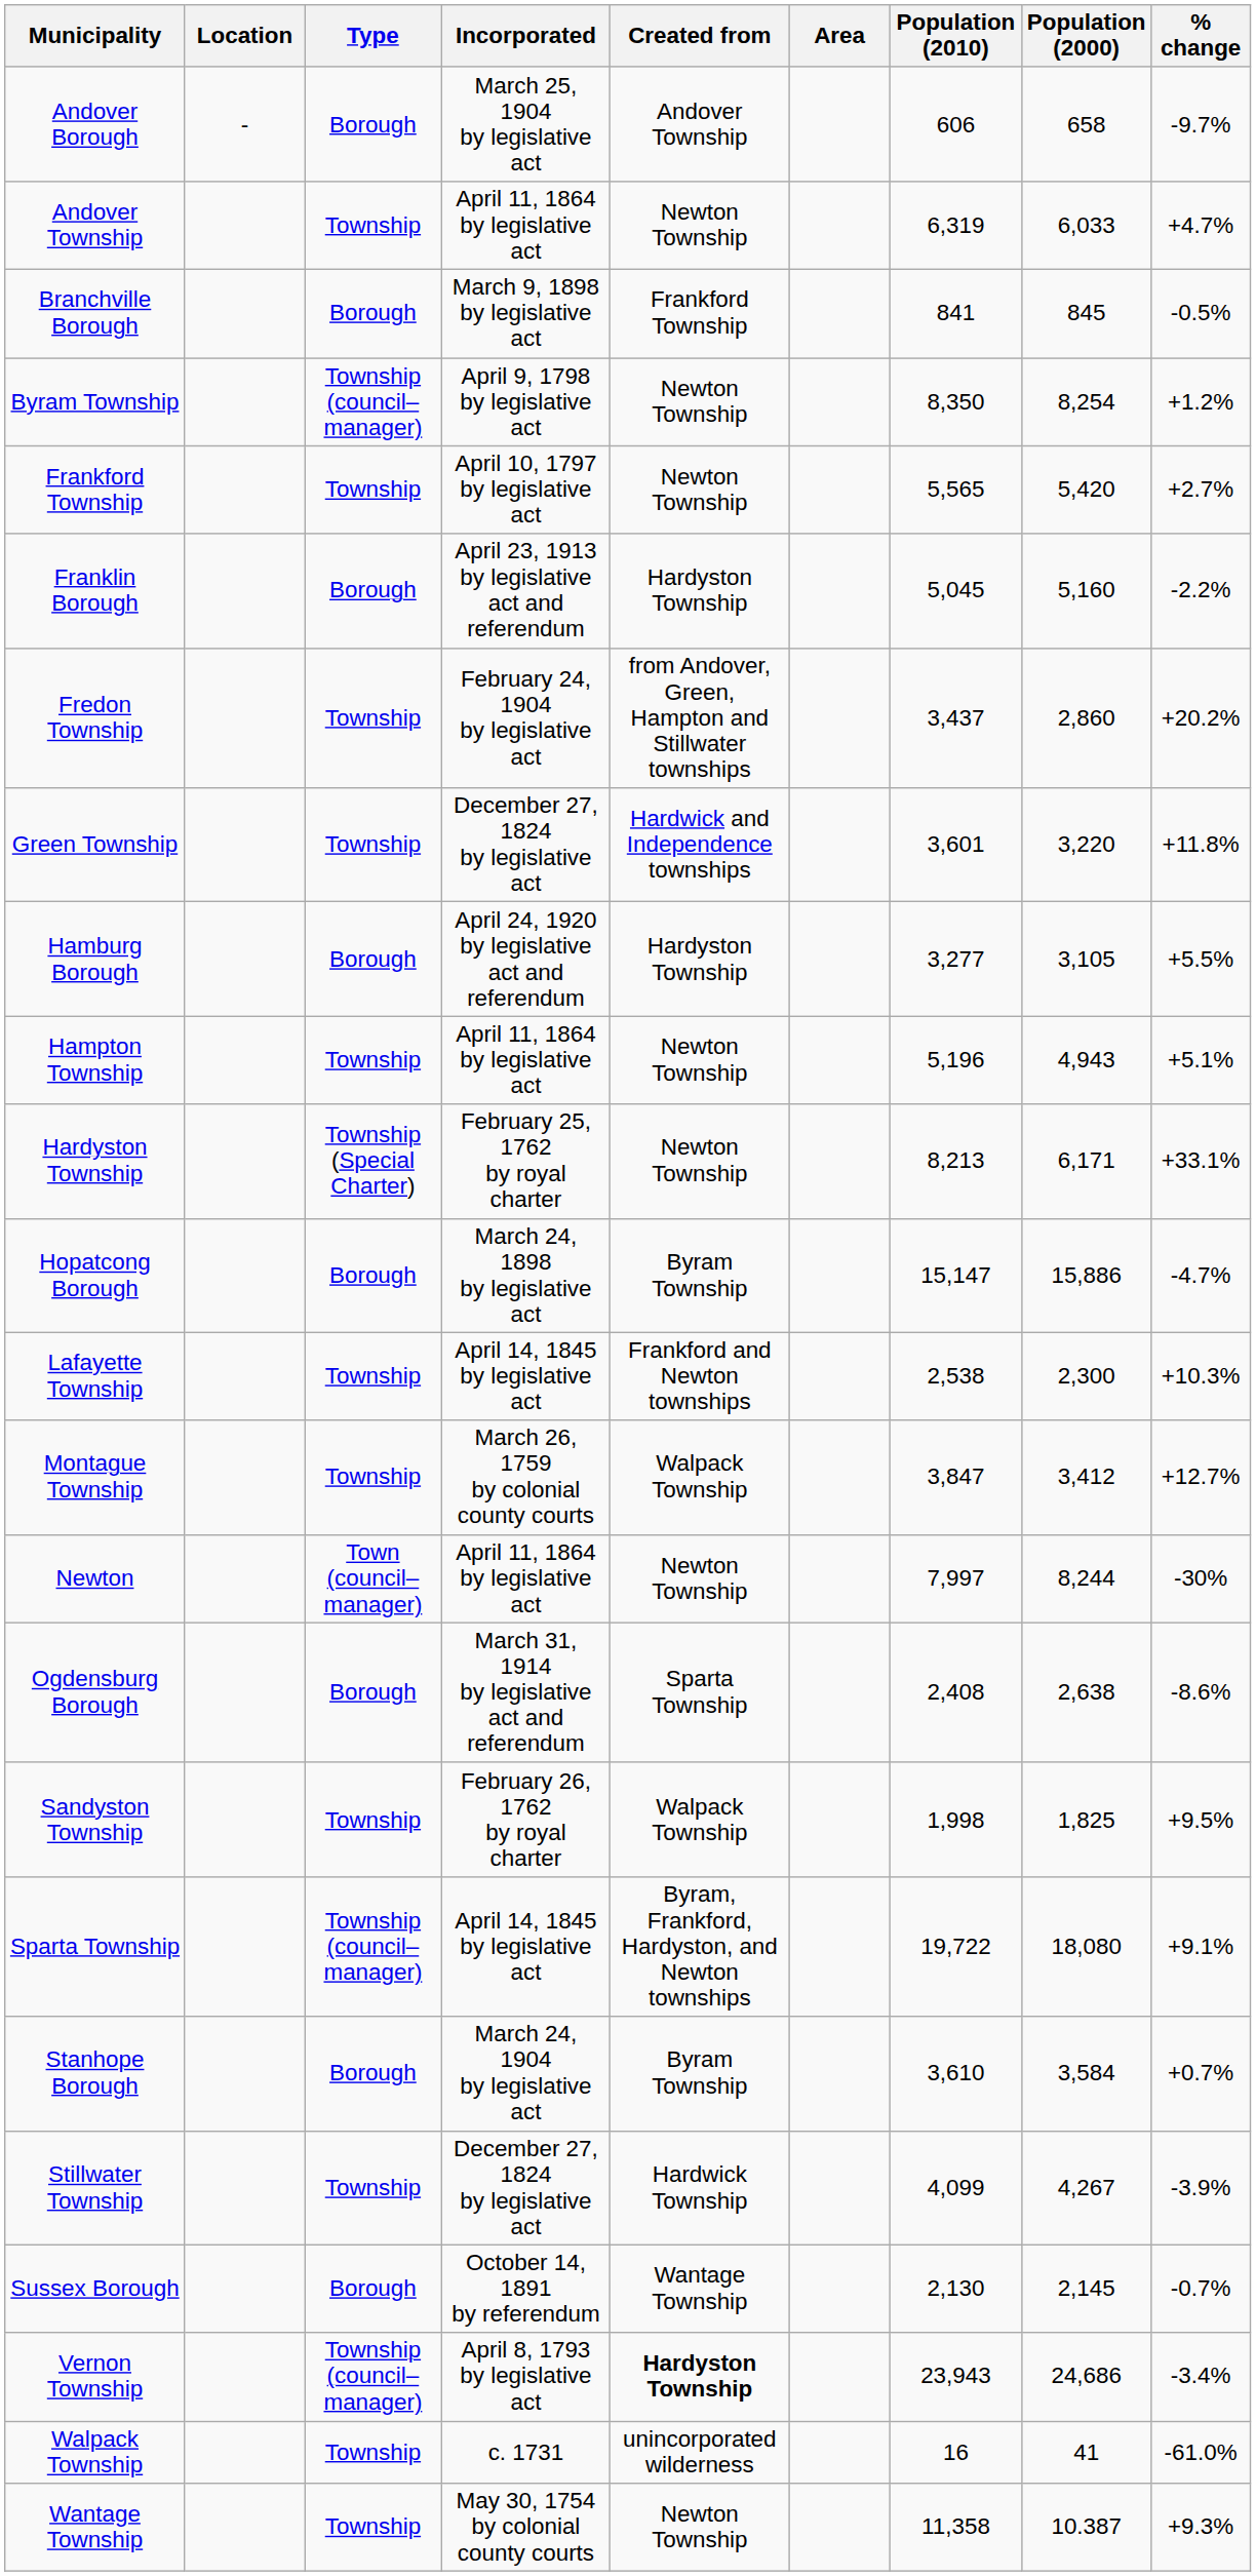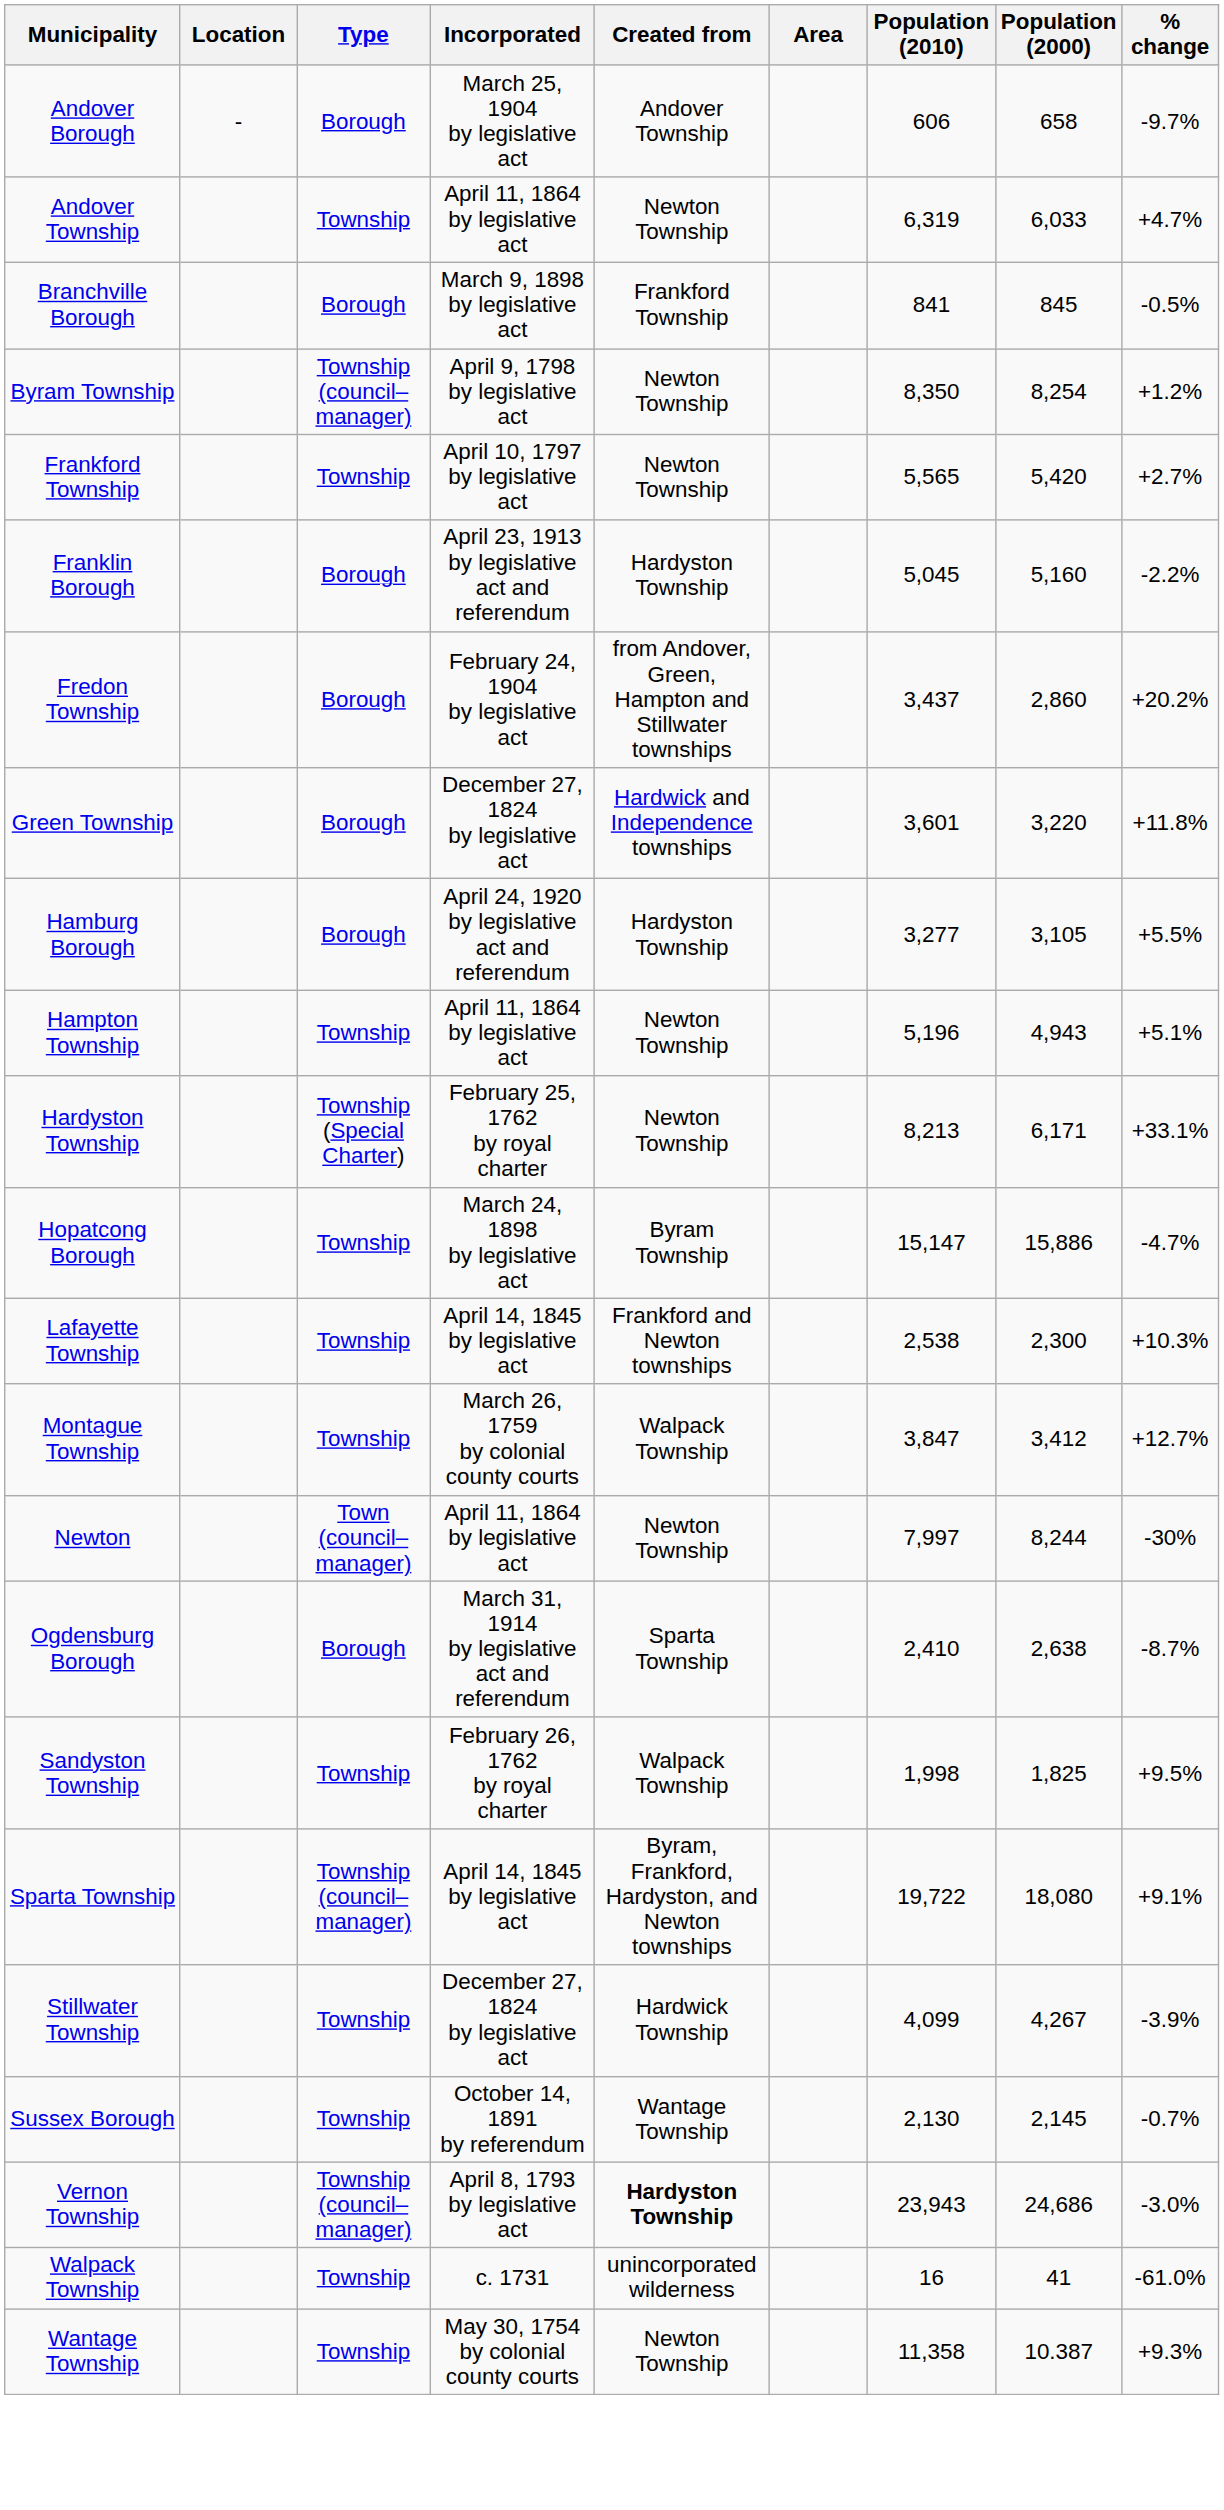 <table class="wikitable" border="1" style="text-align:center">
 <tr>
 <th scope=col width=200>Municipality</th>
 <th scope=col width=105>Location</th>
 <th scope=col width=150><a href='#'>Type</a></th>
 <th scope=col width=150>Incorporated</th>
 <th scope=col width=150>Created from</th>
 <th scope=col width=150>Area</th>
 <th scope=col width=90>Population (2010)</th>
 <th scope=col width=80>Population (2000)</th>
 <th scope=col width=80>% change</th>
 </tr>
 <tr>
 <td><a href='#'>Andover Borough</a></td>
 <td>-</td>
 <td><a href='#'>Borough</a></td>
 <td>March 25, 1904<br>by legislative act</td>
 <td>Andover Township</td>
 <td></td>
 <td>606</td>
 <td>658</td>
 <td>-9.7%</td>
 </tr>
 <tr>
 <td><a href='#'>Andover Township</a></td>
 <td></td>
 <td><a href='#'>Township</a></td>
 <td>April 11, 1864<br>by legislative act</td>
 <td>Newton Township</td>
 <td></td>
 <td>6,319</td>
 <td>6,033</td>
 <td>+4.7%</td>
 </tr>
 <tr>
 <td><a href='#'>Branchville Borough</a></td>
 <td></td>
 <td><a href='#'>Borough</a></td>
 <td>March 9, 1898<br>by legislative act</td>
 <td>Frankford Township</td>
 <td></td>
 <td>841</td>
 <td>845</td>
 <td>-0.5%</td>
 </tr>
 <tr>
 <td><a href='#'>Byram Township</a></td>
 <td></td>
 <td><a href='#'>Township</a><br><a href='#'>(council–manager)</a></td>
 <td>April 9, 1798<br>by legislative act</td>
 <td>Newton Township</td>
 <td></td>
 <td>8,350</td>
 <td>8,254</td>
 <td>+1.2%</td>
 </tr>
 <tr>
 <td><a href='#'>Frankford Township</a></td>
 <td></td>
 <td><a href='#'>Township</a></td>
 <td>April 10, 1797<br>by legislative act</td>
 <td>Newton Township</td>
 <td></td>
 <td>5,565</td>
 <td>5,420</td>
 <td>+2.7%</td>
 </tr>
 <tr>
 <td><a href='#'>Franklin Borough</a></td>
 <td></td>
 <td><a href='#'>Borough</a></td>
 <td>April 23, 1913<br>by legislative act and referendum</td>
 <td>Hardyston Township</td>
 <td></td>
 <td>5,045</td>
 <td>5,160</td>
 <td>-2.2%</td>
 </tr>
 <tr>
 <td><a href='#'>Fredon Township</a></td>
 <td></td>
-<td><a href='#'>Township</a></td>
+<td><a href='#'>Borough</a></td>
 <td>February 24, 1904<br>by legislative act</td>
 <td>from Andover, Green, Hampton and Stillwater townships</td>
 <td></td>
 <td>3,437</td>
 <td>2,860</td>
 <td>+20.2%</td>
 </tr>
 <tr>
 <td><a href='#'>Green Township</a></td>
 <td></td>
-<td><a href='#'>Township</a></td>
+<td><a href='#'>Borough</a></td>
 <td>December 27, 1824<br>by legislative act</td>
 <td><a href='#'>Hardwick</a> and<br><a href='#'>Independence</a> townships</td>
 <td></td>
 <td>3,601</td>
 <td>3,220</td>
 <td>+11.8%</td>
 </tr>
 <tr>
 <td><a href='#'>Hamburg Borough</a></td>
 <td></td>
 <td><a href='#'>Borough</a></td>
 <td>April 24, 1920<br>by legislative act and referendum</td>
 <td>Hardyston Township</td>
 <td></td>
 <td>3,277</td>
 <td>3,105</td>
 <td>+5.5%</td>
 </tr>
 <tr>
 <td><a href='#'>Hampton Township</a></td>
 <td></td>
 <td><a href='#'>Township</a></td>
 <td>April 11, 1864<br>by legislative act</td>
 <td>Newton Township</td>
 <td></td>
 <td>5,196</td>
 <td>4,943</td>
 <td>+5.1%</td>
 </tr>
 <tr>
 <td><a href='#'>Hardyston Township</a></td>
 <td></td>
 <td><a href='#'>Township</a><br>(<a href='#'>Special Charter</a>)</td>
 <td>February 25, 1762<br>by royal charter</td>
 <td>Newton Township</td>
 <td></td>
 <td>8,213</td>
 <td>6,171</td>
 <td>+33.1%</td>
 </tr>
 <tr>
 <td><a href='#'>Hopatcong Borough</a></td>
 <td></td>
-<td><a href='#'>Borough</a></td>
+<td><a href='#'>Township</a></td>
 <td>March 24, 1898<br>by legislative act</td>
 <td>Byram Township</td>
 <td></td>
 <td>15,147</td>
 <td>15,886</td>
 <td>-4.7%</td>
 </tr>
 <tr>
 <td><a href='#'>Lafayette Township</a></td>
 <td></td>
 <td><a href='#'>Township</a></td>
 <td>April 14, 1845<br>by legislative act</td>
 <td>Frankford and Newton townships</td>
 <td></td>
 <td>2,538</td>
 <td>2,300</td>
 <td>+10.3%</td>
 </tr>
 <tr>
 <td><a href='#'>Montague Township</a></td>
 <td></td>
 <td><a href='#'>Township</a></td>
 <td>March 26, 1759<br>by colonial county courts</td>
 <td>Walpack Township</td>
 <td></td>
 <td>3,847</td>
 <td>3,412</td>
 <td>+12.7%</td>
 </tr>
 <tr>
 <td><a href='#'>Newton</a></td>
 <td></td>
 <td><a href='#'>Town</a><br><a href='#'>(council–manager)</a></td>
 <td>April 11, 1864<br>by legislative act</td>
 <td>Newton Township</td>
 <td></td>
 <td>7,997</td>
 <td>8,244</td>
 <td>-30%</td>
 </tr>
 <tr>
 <td><a href='#'>Ogdensburg Borough</a></td>
 <td></td>
 <td><a href='#'>Borough</a></td>
 <td>March 31, 1914<br>by legislative act and referendum</td>
 <td>Sparta Township</td>
 <td></td>
-<td>2,408</td>
+<td>2,410</td>
 <td>2,638</td>
-<td>-8.6%</td>
+<td>-8.7%</td>
 </tr>
 <tr>
 <td><a href='#'>Sandyston Township</a></td>
 <td></td>
 <td><a href='#'>Township</a></td>
 <td>February 26, 1762<br>by royal charter</td>
 <td>Walpack Township</td>
 <td></td>
 <td>1,998</td>
 <td>1,825</td>
 <td>+9.5%</td>
 </tr>
 <tr>
 <td><a href='#'>Sparta Township</a></td>
 <td></td>
 <td><a href='#'>Township</a><br><a href='#'>(council–manager)</a></td>
 <td>April 14, 1845<br>by legislative act</td>
 <td>Byram, Frankford, Hardyston, and Newton townships</td>
 <td></td>
 <td>19,722</td>
 <td>18,080</td>
 <td>+9.1%</td>
 </tr>
 <tr>
-<td><a href='#'>Stanhope Borough</a></td>
-<td></td>
-<td><a href='#'>Borough</a></td>
-<td>March 24, 1904<br>by legislative act</td>
-<td>Byram Township</td>
-<td></td>
-<td>3,610</td>
-<td>3,584</td>
-<td>+0.7%</td>
-</tr>
-<tr>
 <td><a href='#'>Stillwater Township</a></td>
 <td></td>
 <td><a href='#'>Township</a></td>
 <td>December 27, 1824<br>by legislative act</td>
 <td>Hardwick Township</td>
 <td></td>
 <td>4,099</td>
 <td>4,267</td>
 <td>-3.9%</td>
 </tr>
 <tr>
 <td><a href='#'>Sussex Borough</a></td>
 <td></td>
-<td><a href='#'>Borough</a></td>
+<td><a href='#'>Township</a></td>
 <td>October 14, 1891<br>by referendum</td>
 <td>Wantage Township</td>
 <td></td>
 <td>2,130</td>
 <td>2,145</td>
 <td>-0.7%</td>
 </tr>
 <tr>
 <td><a href='#'>Vernon Township</a></td>
 <td></td>
 <td><a href='#'>Township</a><br><a href='#'>(council–manager)</a></td>
 <td>April 8, 1793<br>by legislative act</td>
 <td><strong>Hardyston Township</strong></td>
 <td></td>
 <td>23,943</td>
 <td>24,686</td>
-<td>-3.4%</td>
+<td>-3.0%</td>
 </tr>
 <tr>
 <td><a href='#'>Walpack Township</a></td>
 <td></td>
 <td><a href='#'>Township</a></td>
 <td>c. 1731</td>
 <td>unincorporated wilderness</td>
 <td></td>
 <td>16</td>
 <td>41</td>
 <td>-61.0%</td>
 </tr>
 <tr>
 <td><a href='#'>Wantage Township</a></td>
 <td></td>
 <td><a href='#'>Township</a></td>
 <td>May 30, 1754<br>by colonial county courts</td>
 <td>Newton Township</td>
 <td></td>
 <td>11,358</td>
 <td>10.387</td>
 <td>+9.3%</td>
 </tr>
 </table>
